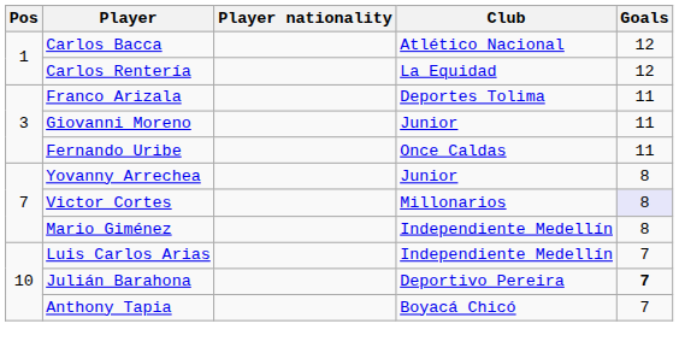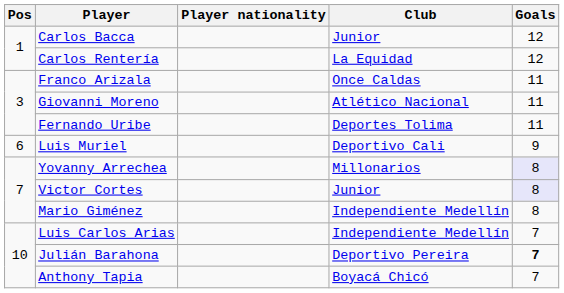 <table class="wikitable">
 <tr>
 <th width="23">Pos</th>
 <th>Player</th>
 <th>Player nationality</th>
 <th>Club</th>
 <th>Goals</th>
 </tr>
 <tr>
 <td align=center rowspan=2>1</td>
 <td><a href='#'>Carlos Bacca</a></td>
 <td></td>
-<td><a href='#'>Atlético Nacional</a></td>
+<td><a href='#'>Junior</a></td>
 <td align=center>12</td>
 </tr>
 <tr>
 <td><a href='#'>Carlos Rentería</a></td>
 <td></td>
 <td><a href='#'>La Equidad</a></td>
 <td align=center>12</td>
 </tr>
 <tr>
 <td align=center rowspan=3>3</td>
 <td><a href='#'>Franco Arizala</a></td>
 <td></td>
-<td><a href='#'>Deportes Tolima</a></td>
+<td><a href='#'>Once Caldas</a></td>
 <td align=center>11</td>
 </tr>
 <tr>
 <td><a href='#'>Giovanni Moreno</a></td>
 <td></td>
-<td><a href='#'>Junior</a></td>
+<td><a href='#'>Atlético Nacional</a></td>
 <td align=center>11</td>
 </tr>
 <tr>
 <td><a href='#'>Fernando Uribe</a></td>
 <td></td>
-<td><a href='#'>Once Caldas</a></td>
+<td><a href='#'>Deportes Tolima</a></td>
 <td align=center>11</td>
+</tr>
+<tr>
+<td align=center>6</td>
+<td><a href='#'>Luis Muriel</a></td>
+<td></td>
+<td><a href='#'>Deportivo Cali</a></td>
+<td align=center>9</td>
 </tr>
 <tr>
 <td align=center rowspan=3>7</td>
 <td><a href='#'>Yovanny Arrechea</a></td>
 <td></td>
-<td><a href='#'>Junior</a></td>
-<td align=center>8</td>
+<td><a href='#'>Millonarios</a></td>
+<td align=center style="background: lavender;">8</td>
 </tr>
 <tr>
 <td><a href='#'>Victor Cortes</a></td>
 <td></td>
-<td><a href='#'>Millonarios</a></td>
+<td><a href='#'>Junior</a></td>
 <td align=center style="background: lavender;">8</td>
 </tr>
 <tr>
 <td><a href='#'>Mario Giménez</a></td>
 <td></td>
 <td><a href='#'>Independiente Medellín</a></td>
 <td align=center>8</td>
 </tr>
 <tr>
 <td align=center rowspan=3>10</td>
 <td><a href='#'>Luis Carlos Arias</a></td>
 <td></td>
 <td><a href='#'>Independiente Medellín</a></td>
 <td align=center>7</td>
 </tr>
 <tr>
 <td><a href='#'>Julián Barahona</a></td>
 <td></td>
 <td><a href='#'>Deportivo Pereira</a></td>
 <td align=center><strong>7</strong></td>
 </tr>
 <tr>
 <td><a href='#'>Anthony Tapia</a></td>
 <td></td>
 <td><a href='#'>Boyacá Chicó</a></td>
 <td align=center>7</td>
 </tr>
 </table>
